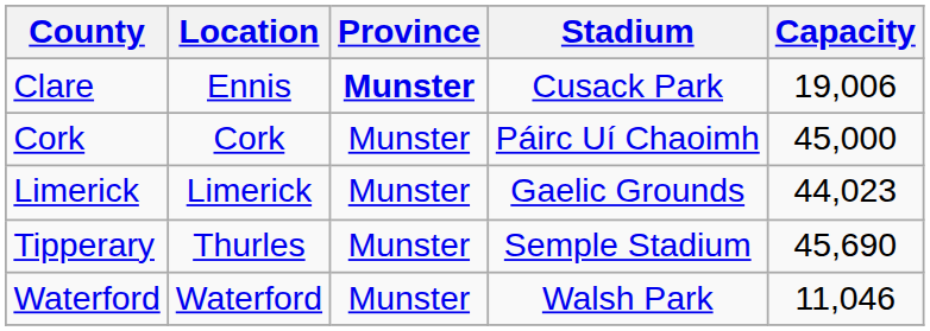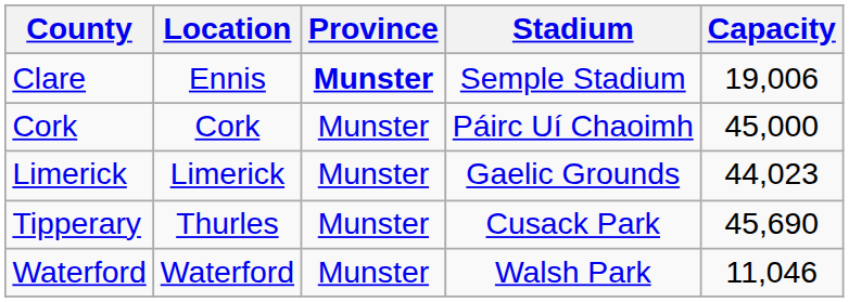 <table class="wikitable sortable" style="text-align:center">
 <tr>
 <th><a href='#'>County</a></th>
 <th><a href='#'>Location</a></th>
 <th><a href='#'>Province</a></th>
 <th><a href='#'>Stadium</a></th>
 <th><a href='#'>Capacity</a></th>
 </tr>
 <tr>
 <td style="text-align:left"> <a href='#'>Clare</a></td>
 <td><a href='#'>Ennis</a></td>
 <td><strong><a href='#'>Munster</a></strong></td>
-<td><a href='#'>Cusack Park</a></td>
+<td><a href='#'>Semple Stadium</a></td>
 <td>19,006</td>
 </tr>
 <tr>
 <td style="text-align:left"> <a href='#'>Cork</a></td>
 <td><a href='#'>Cork</a></td>
 <td><a href='#'>Munster</a></td>
 <td><a href='#'>Páirc Uí Chaoimh</a></td>
 <td>45,000</td>
 </tr>
 <tr>
 <td style="text-align:left"> <a href='#'>Limerick</a></td>
 <td><a href='#'>Limerick</a></td>
 <td><a href='#'>Munster</a></td>
 <td><a href='#'>Gaelic Grounds</a></td>
 <td>44,023</td>
 </tr>
 <tr>
 <td style="text-align:left"> <a href='#'>Tipperary</a></td>
 <td><a href='#'>Thurles</a></td>
 <td><a href='#'>Munster</a></td>
-<td><a href='#'>Semple Stadium</a></td>
+<td><a href='#'>Cusack Park</a></td>
 <td>45,690</td>
 </tr>
 <tr>
 <td style="text-align:left"> <a href='#'>Waterford</a></td>
 <td><a href='#'>Waterford</a></td>
 <td><a href='#'>Munster</a></td>
 <td><a href='#'>Walsh Park</a></td>
 <td>11,046</td>
 </tr>
 </table>
